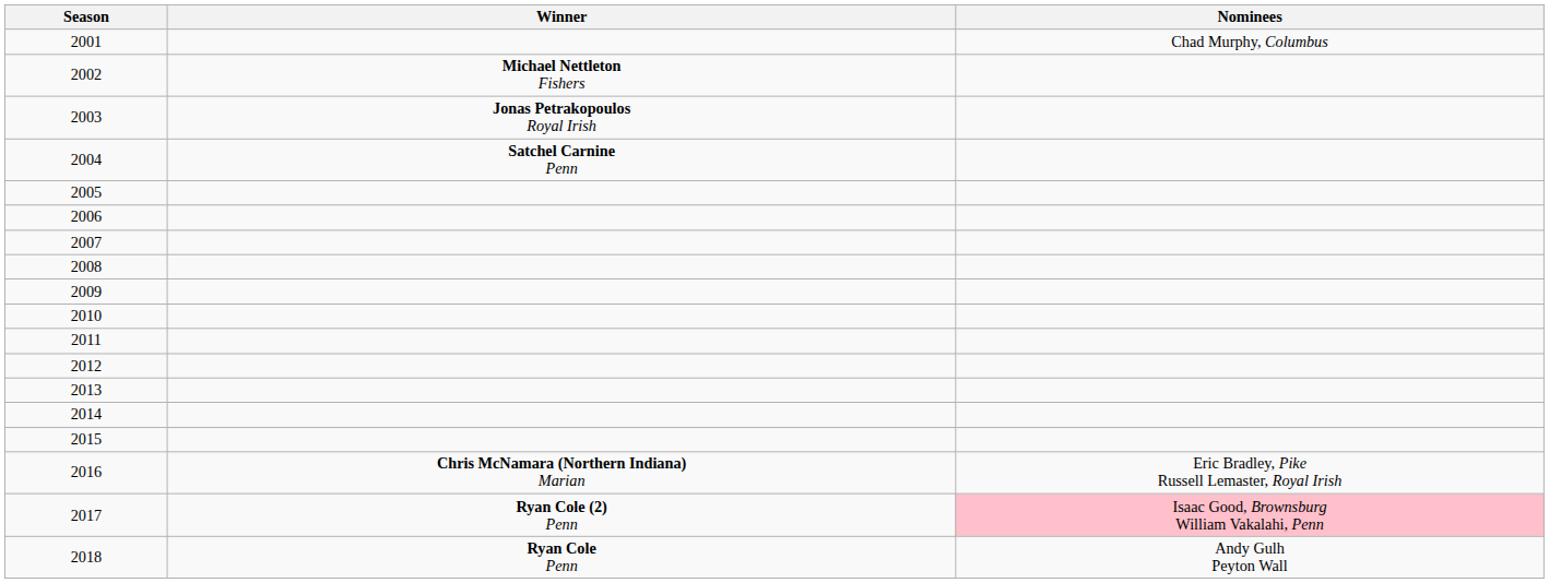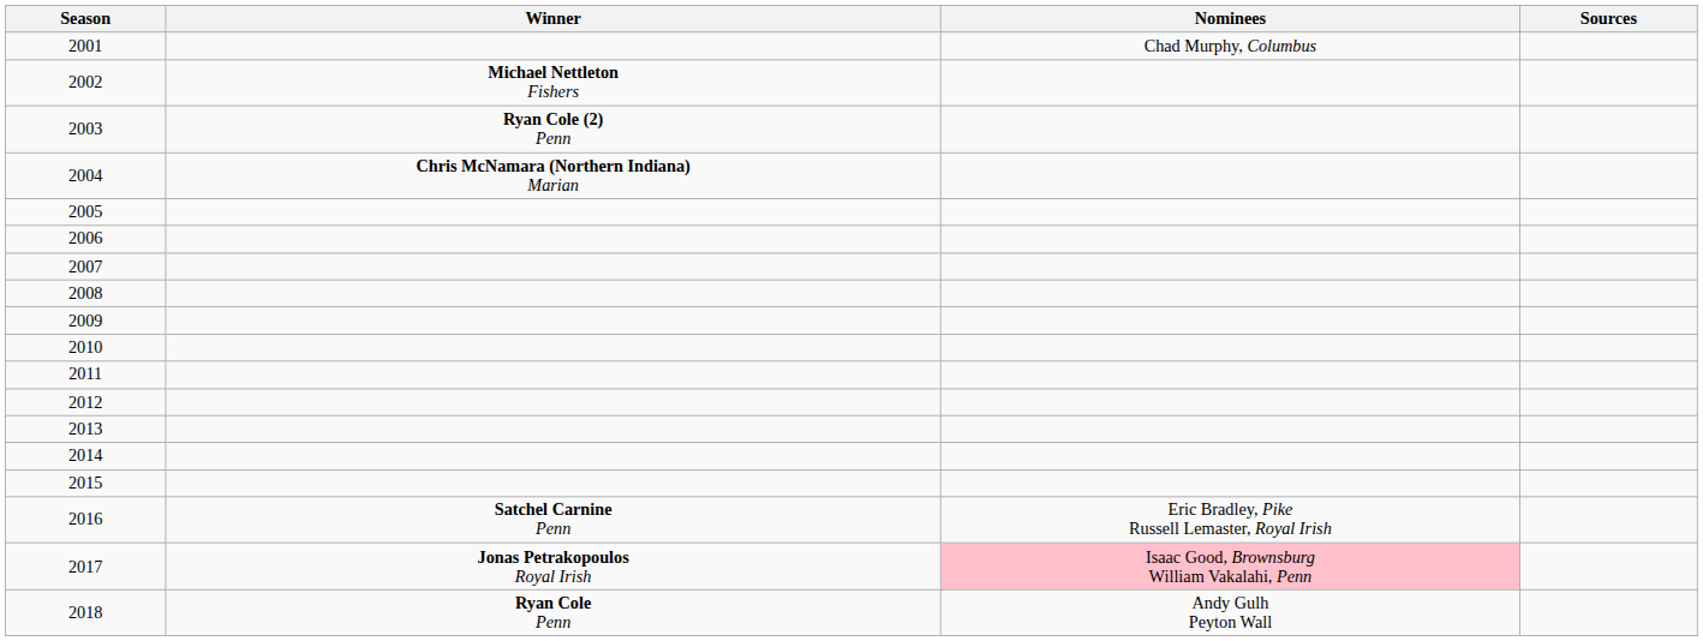 <table class="wikitable" style="width:100%;">
 <tr>
 <th>Season</th>
 <th>Winner</th>
 <th>Nominees</th>
+<th>Sources</th>
 </tr>
 <tr>
 <td align=center>2001</td>
 <td align=center></td>
 <td align=center>Chad Murphy, <em>Columbus</em> </td>
+<td align=center></td>
 </tr>
 <tr>
 <td align=center>2002</td>
 <td align=center><strong>Michael Nettleton</strong><br><em>Fishers</em></td>
 <td align=center></td>
+<td align=center></td>
 </tr>
 <tr>
 <td align=center>2003</td>
-<td align=center><strong>Jonas Petrakopoulos</strong><br><em>Royal Irish</em></td>
+<td align=center><strong>Ryan Cole (2)</strong><br><em>Penn</em></td>
+<td align=center></td>
 <td align=center></td>
 </tr>
 <tr>
 <td align=center>2004</td>
-<td align=center><strong>Satchel Carnine</strong><br><em>Penn</em></td>
+<td align=center><strong>Chris McNamara (Northern Indiana)</strong><br><em>Marian</em></td>
+<td align=center></td>
 <td align=center></td>
 </tr>
 <tr>
 <td align=center>2005</td>
+<td align=center></td>
 <td align=center></td>
 <td align=center></td>
 </tr>
 <tr>
 <td align=center>2006</td>
 <td align=center></td>
 <td align=center></td>
+<td align=center></td>
 </tr>
 <tr>
 <td align=center>2007</td>
+<td align=center></td>
 <td align=center></td>
 <td align=center></td>
 </tr>
 <tr>
 <td align=center>2008</td>
 <td align=center></td>
 <td align=center></td>
+<td align=center></td>
 </tr>
 <tr>
 <td align=center>2009</td>
+<td align=center></td>
 <td align=center></td>
 <td align=center></td>
 </tr>
 <tr>
 <td align=center>2010</td>
 <td align=center></td>
 <td align=center></td>
+<td align=center></td>
 </tr>
 <tr>
 <td align=center>2011</td>
+<td align=center></td>
 <td align=center></td>
 <td align=center></td>
 </tr>
 <tr>
 <td align=center>2012</td>
 <td align=center></td>
 <td align=center></td>
+<td align=center></td>
 </tr>
 <tr>
 <td align=center>2013</td>
+<td align=center></td>
 <td align=center></td>
 <td align=center></td>
 </tr>
 <tr>
 <td align=center>2014</td>
 <td align=center></td>
 <td align=center></td>
+<td align=center></td>
 </tr>
 <tr>
 <td align=center>2015</td>
 <td align=center></td>
 <td align=center></td>
+<td align=center></td>
 </tr>
 <tr>
 <td align=center>2016</td>
-<td align=center><strong>Chris McNamara (Northern Indiana)</strong><br><em>Marian</em></td>
+<td align=center><strong>Satchel Carnine</strong><br><em>Penn</em></td>
 <td align=center>Eric Bradley, <em>Pike</em><br>Russell Lemaster, <em>Royal Irish</em></td>
+<td align=center></td>
 </tr>
 <tr>
 <td align=center>2017</td>
-<td align=center><strong>Ryan Cole (2)</strong><br><em>Penn</em></td>
+<td align=center><strong>Jonas Petrakopoulos</strong><br><em>Royal Irish</em></td>
 <td align=center style="background: pink;">Isaac Good, <em>Brownsburg</em><br>William Vakalahi, <em>Penn</em></td>
+<td align=center></td>
 </tr>
 <tr>
 <td align=center>2018</td>
 <td align=center><strong>Ryan Cole</strong><br><em>Penn</em></td>
 <td align=center>Andy Gulh<br>Peyton Wall</td>
+<td align=center></td>
 </tr>
 </table>
